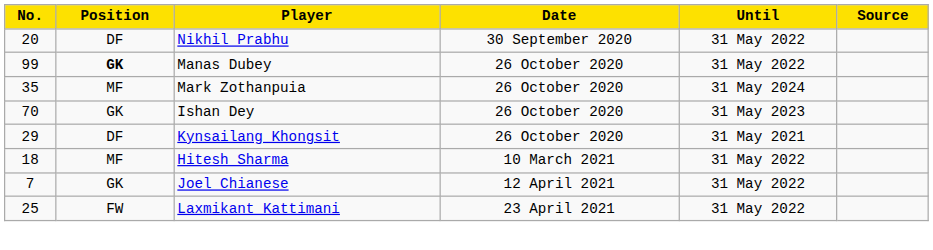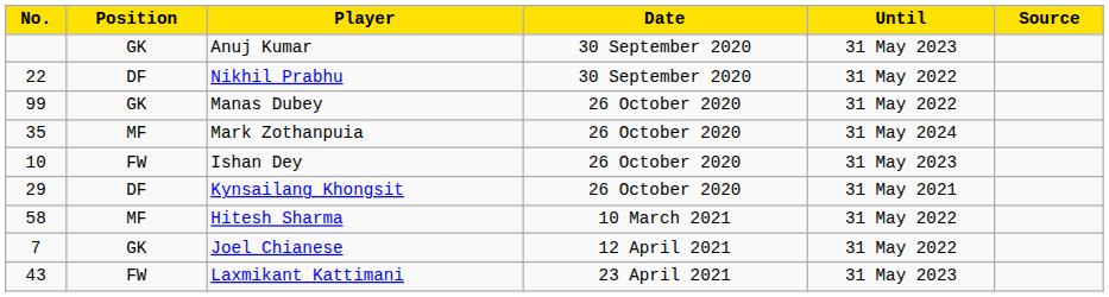 <table class="wikitable"  style="text-align:center; font-size:90%; width:60%;">
 <tr>
 <th style="background:#FDE100; color:#000000; text-align:center;">No.</th>
 <th style="background:#FDE100; color:#000000; text-align:center;">Position</th>
 <th style="background:#FDE100; color:#000000; text-align:center;">Player</th>
 <th style="background:#FDE100; color:#000000; text-align:center;">Date</th>
 <th style="background:#FDE100; color:#000000; text-align:center;">Until</th>
 <th style="background:#FDE100; color:#000000; text-align:center;">Source</th>
 </tr>
 <tr>
-<td>20</td>
+<td></td>
+<td>GK</td>
+<td align="left"> Anuj Kumar</td>
+<td>30 September 2020</td>
+<td>31 May 2023</td>
+<td></td>
+</tr>
+<tr>
+<td>22</td>
 <td>DF</td>
 <td align="left"> <a href='#'>Nikhil Prabhu</a></td>
 <td>30 September 2020</td>
 <td>31 May 2022</td>
 <td></td>
 </tr>
 <tr>
 <td>99</td>
-<td><strong>GK</strong></td>
+<td>GK</td>
 <td align="left"> Manas Dubey</td>
 <td>26 October 2020</td>
 <td>31 May 2022</td>
 <td></td>
 </tr>
 <tr>
 <td>35</td>
 <td>MF</td>
 <td align="left"> Mark Zothanpuia</td>
 <td>26 October 2020</td>
 <td>31 May 2024</td>
 <td></td>
 </tr>
 <tr>
-<td>70</td>
-<td>GK</td>
+<td>10</td>
+<td>FW</td>
 <td align="left"> Ishan Dey</td>
 <td>26 October 2020</td>
 <td>31 May 2023</td>
 <td></td>
 </tr>
 <tr>
 <td>29</td>
 <td>DF</td>
 <td align="left"> <a href='#'>Kynsailang Khongsit</a></td>
 <td>26 October 2020</td>
 <td>31 May 2021</td>
 <td></td>
 </tr>
 <tr>
-<td>18</td>
+<td>58</td>
 <td>MF</td>
 <td align="left"> <a href='#'>Hitesh Sharma</a></td>
 <td>10 March 2021</td>
 <td>31 May 2022</td>
 <td></td>
 </tr>
 <tr>
 <td>7</td>
 <td>GK</td>
 <td align="left"> <a href='#'>Joel Chianese</a></td>
 <td>12 April 2021</td>
 <td>31 May 2022</td>
 <td></td>
 </tr>
 <tr>
-<td>25</td>
+<td>43</td>
 <td>FW</td>
 <td align="left"> <a href='#'>Laxmikant Kattimani</a></td>
 <td>23 April 2021</td>
-<td>31 May 2022</td>
+<td>31 May 2023</td>
 <td></td>
 </tr>
 </table>
